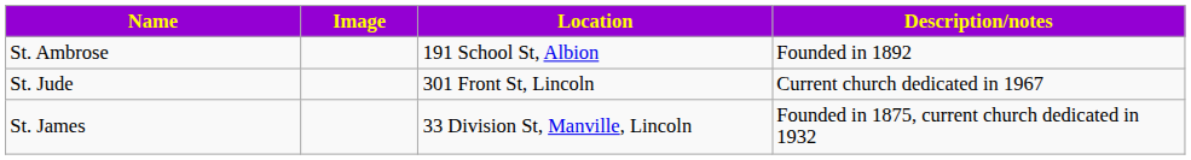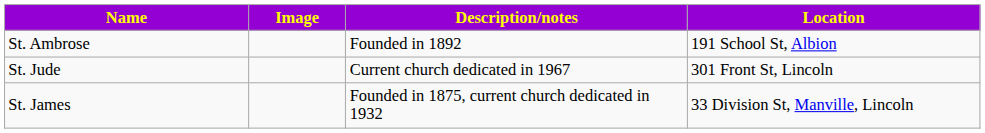 <table class="wikitable sortable" style="width:75%">
 <tr>
 <th style="background:darkviolet; color:yellow;" width="25%"><strong>Name</strong></th>
 <th style="background:darkviolet; color:yellow;" width="10%"><strong>Image</strong></th>
+<th style="background:darkviolet; color:yellow;" width="35%"><strong>Description/notes</strong></th>
 <th style="background:darkviolet; color:yellow;" width="30%"><strong>Location</strong></th>
-<th style="background:darkviolet; color:yellow;" width="35%"><strong>Description/notes</strong></th>
 </tr>
 <tr>
 <td>St. Ambrose</td>
 <td></td>
+<td>Founded in 1892</td>
 <td>191 School St, <a href='#'>Albion</a></td>
-<td>Founded in 1892</td>
 </tr>
 <tr>
 <td>St. Jude</td>
 <td></td>
+<td>Current church dedicated in 1967</td>
 <td>301 Front St, Lincoln</td>
-<td>Current church dedicated in 1967</td>
 </tr>
 <tr>
 <td>St. James</td>
 <td></td>
+<td>Founded in 1875, current church dedicated in 1932</td>
 <td>33 Division St, <a href='#'>Manville</a>, Lincoln</td>
-<td>Founded in 1875, current church dedicated in 1932</td>
 </tr>
 </table>
